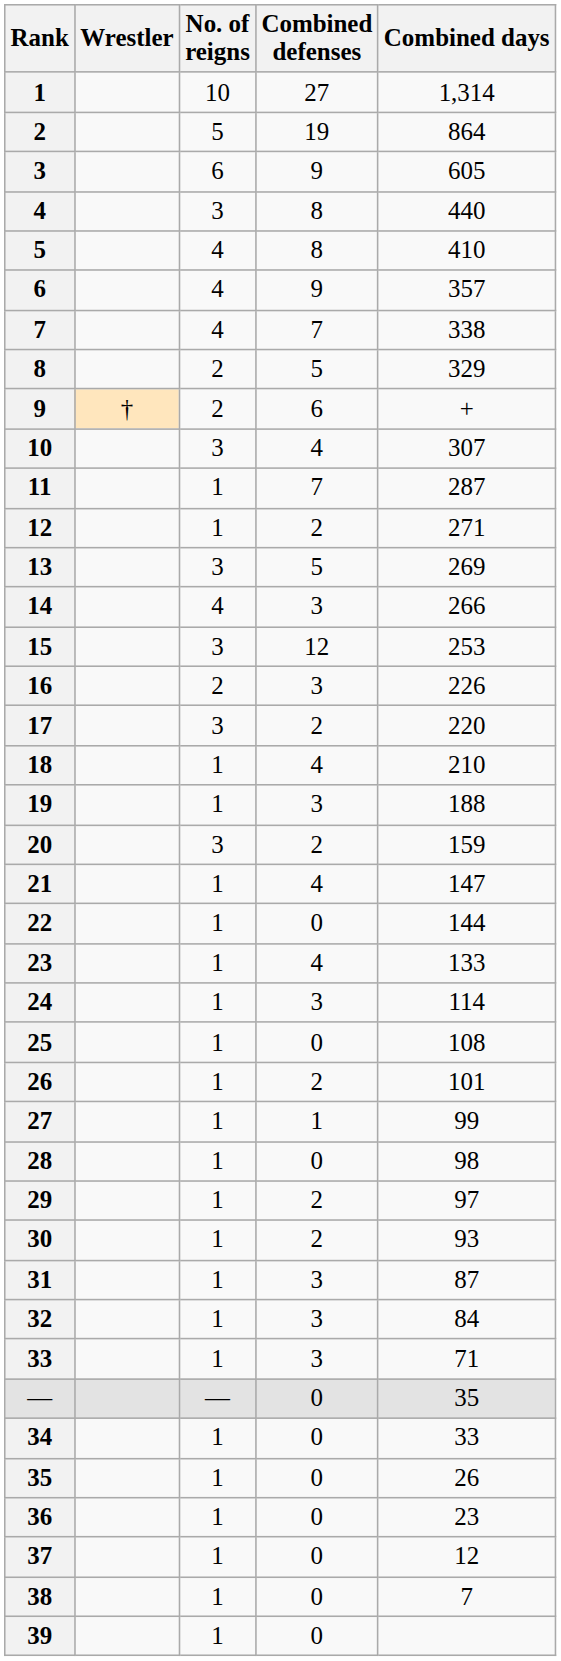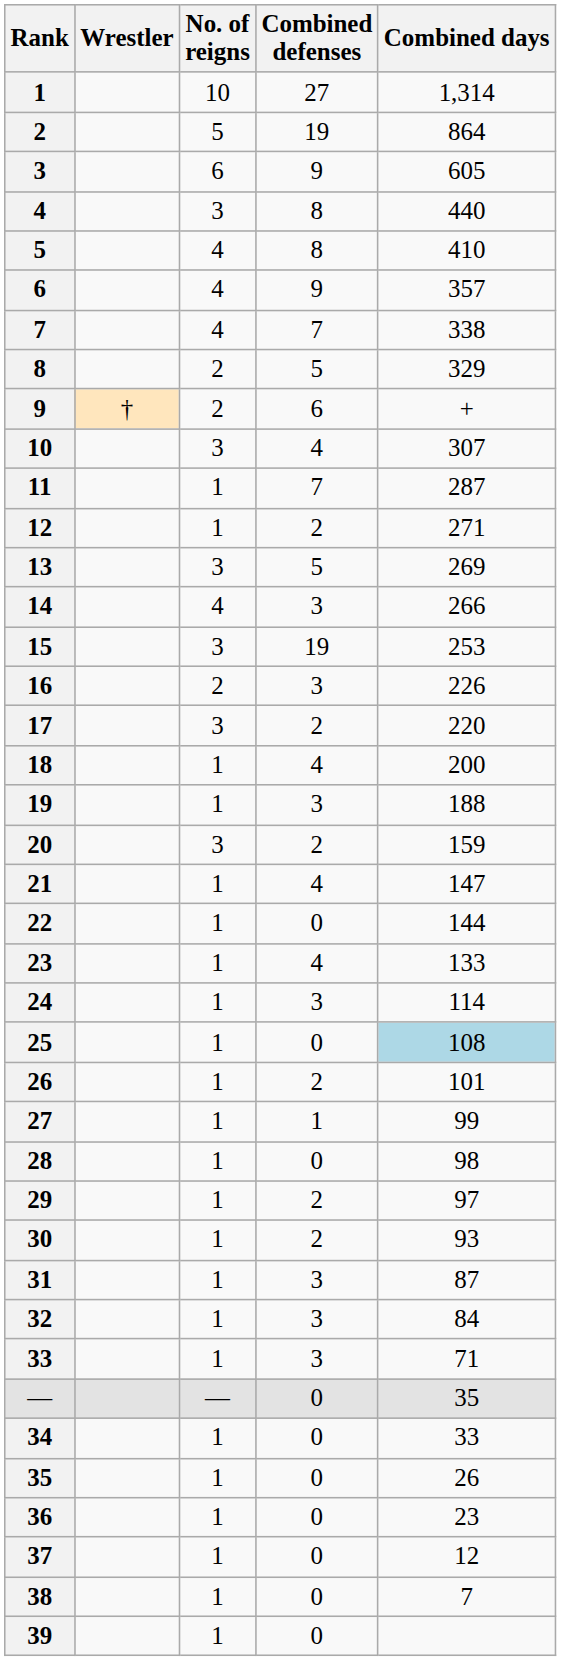 <table class="wikitable sortable" style="text-align: center">
 <tr>
 <th>Rank</th>
 <th>Wrestler</th>
 <th>No. of<br>reigns</th>
 <th>Combined <br>defenses</th>
 <th>Combined days</th>
 </tr>
 <tr>
 <th>1</th>
 <td></td>
 <td>10</td>
 <td>27</td>
 <td>1,314</td>
 </tr>
 <tr>
 <th>2</th>
 <td></td>
 <td>5</td>
 <td>19</td>
 <td>864</td>
 </tr>
 <tr>
 <th>3</th>
 <td></td>
 <td>6</td>
 <td>9</td>
 <td>605</td>
 </tr>
 <tr>
 <th>4</th>
 <td></td>
 <td>3</td>
 <td>8</td>
 <td>440</td>
 </tr>
 <tr>
 <th>5</th>
 <td></td>
 <td>4</td>
 <td>8</td>
 <td>410</td>
 </tr>
 <tr>
 <th>6</th>
 <td></td>
 <td>4</td>
 <td>9</td>
 <td>357</td>
 </tr>
 <tr>
 <th>7</th>
 <td></td>
 <td>4</td>
 <td>7</td>
 <td>338</td>
 </tr>
 <tr>
 <th>8</th>
 <td></td>
 <td>2</td>
 <td>5</td>
 <td>329</td>
 </tr>
 <tr>
 <th>9</th>
 <td style="background-color:#FFE6BD"> †</td>
 <td>2</td>
 <td>6</td>
 <td>+</td>
 </tr>
 <tr>
 <th>10</th>
 <td></td>
 <td>3</td>
 <td>4</td>
 <td>307</td>
 </tr>
 <tr>
 <th>11</th>
 <td></td>
 <td>1</td>
 <td>7</td>
 <td>287</td>
 </tr>
 <tr>
 <th>12</th>
 <td></td>
 <td>1</td>
 <td>2</td>
 <td>271</td>
 </tr>
 <tr>
 <th>13</th>
 <td></td>
 <td>3</td>
 <td>5</td>
 <td>269</td>
 </tr>
 <tr>
 <th>14</th>
 <td></td>
 <td>4</td>
 <td>3</td>
 <td>266</td>
 </tr>
 <tr>
 <th>15</th>
 <td></td>
 <td>3</td>
-<td>12</td>
+<td>19</td>
 <td>253</td>
 </tr>
 <tr>
 <th>16</th>
 <td></td>
 <td>2</td>
 <td>3</td>
 <td>226</td>
 </tr>
 <tr>
 <th>17</th>
 <td></td>
 <td>3</td>
 <td>2</td>
 <td>220</td>
 </tr>
 <tr>
 <th>18</th>
 <td></td>
 <td>1</td>
 <td>4</td>
-<td>210</td>
+<td>200</td>
 </tr>
 <tr>
 <th>19</th>
 <td></td>
 <td>1</td>
 <td>3</td>
 <td>188</td>
 </tr>
 <tr>
 <th>20</th>
 <td></td>
 <td>3</td>
 <td>2</td>
 <td>159</td>
 </tr>
 <tr>
 <th>21</th>
 <td></td>
 <td>1</td>
 <td>4</td>
 <td>147</td>
 </tr>
 <tr>
 <th>22</th>
 <td></td>
 <td>1</td>
 <td>0</td>
 <td>144</td>
 </tr>
 <tr>
 <th>23</th>
 <td></td>
 <td>1</td>
 <td>4</td>
 <td>133</td>
 </tr>
 <tr>
 <th>24</th>
 <td></td>
 <td>1</td>
 <td>3</td>
 <td>114</td>
 </tr>
 <tr>
 <th>25</th>
 <td></td>
 <td>1</td>
 <td>0</td>
-<td>108</td>
+<td style="background: lightblue;">108</td>
 </tr>
 <tr>
 <th>26</th>
 <td></td>
 <td>1</td>
 <td>2</td>
 <td>101</td>
 </tr>
 <tr>
 <th>27</th>
 <td></td>
 <td>1</td>
 <td>1</td>
 <td>99</td>
 </tr>
 <tr>
 <th>28</th>
 <td></td>
 <td>1</td>
 <td>0</td>
 <td>98</td>
 </tr>
 <tr>
 <th>29</th>
 <td></td>
 <td>1</td>
 <td>2</td>
 <td>97</td>
 </tr>
 <tr>
 <th>30</th>
 <td></td>
 <td>1</td>
 <td>2</td>
 <td>93</td>
 </tr>
 <tr>
 <th>31</th>
 <td></td>
 <td>1</td>
 <td>3</td>
 <td>87</td>
 </tr>
 <tr>
 <th>32</th>
 <td></td>
 <td>1</td>
 <td>3</td>
 <td>84</td>
 </tr>
 <tr>
 <th>33</th>
 <td></td>
 <td>1</td>
 <td>3</td>
 <td>71</td>
 </tr>
 <tr style="background:#e3e3e3;">
 <td>—</td>
 <td></td>
 <td>—</td>
 <td>0</td>
 <td>35</td>
 </tr>
 <tr>
 <th>34</th>
 <td></td>
 <td>1</td>
 <td>0</td>
 <td>33</td>
 </tr>
 <tr>
 <th>35</th>
 <td></td>
 <td>1</td>
 <td>0</td>
 <td>26</td>
 </tr>
 <tr>
 <th>36</th>
 <td></td>
 <td>1</td>
 <td>0</td>
 <td>23</td>
 </tr>
 <tr>
 <th>37</th>
 <td></td>
 <td>1</td>
 <td>0</td>
 <td>12</td>
 </tr>
 <tr>
 <th>38</th>
 <td></td>
 <td>1</td>
 <td>0</td>
 <td>7</td>
 </tr>
 <tr>
 <th>39</th>
 <td></td>
 <td>1</td>
 <td>0</td>
 <td></td>
 </tr>
 </table>
